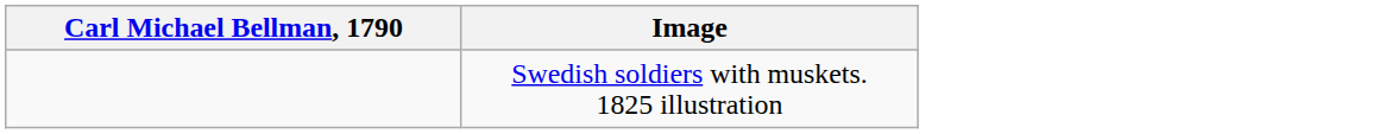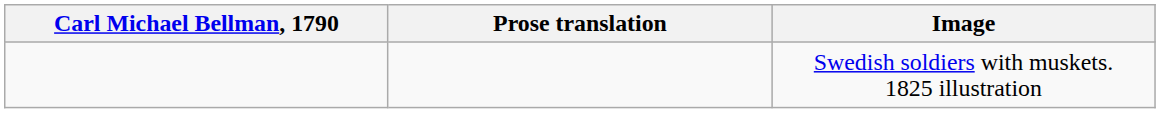 <table class="wikitable">
 <tr>
 <th scope="col" style="width: 250px"><a href='#'>Carl Michael Bellman</a>, 1790</th>
+<th scope="col" style="width: 250px">Prose translation</th>
 <th scope="col" style="width: 250px">Image</th>
 </tr>
 <tr>
 <td></td>
+<td></td>
 <td align=center> <a href='#'>Swedish soldiers</a> with muskets.<br>1825 illustration</td>
 </tr>
 </table>
